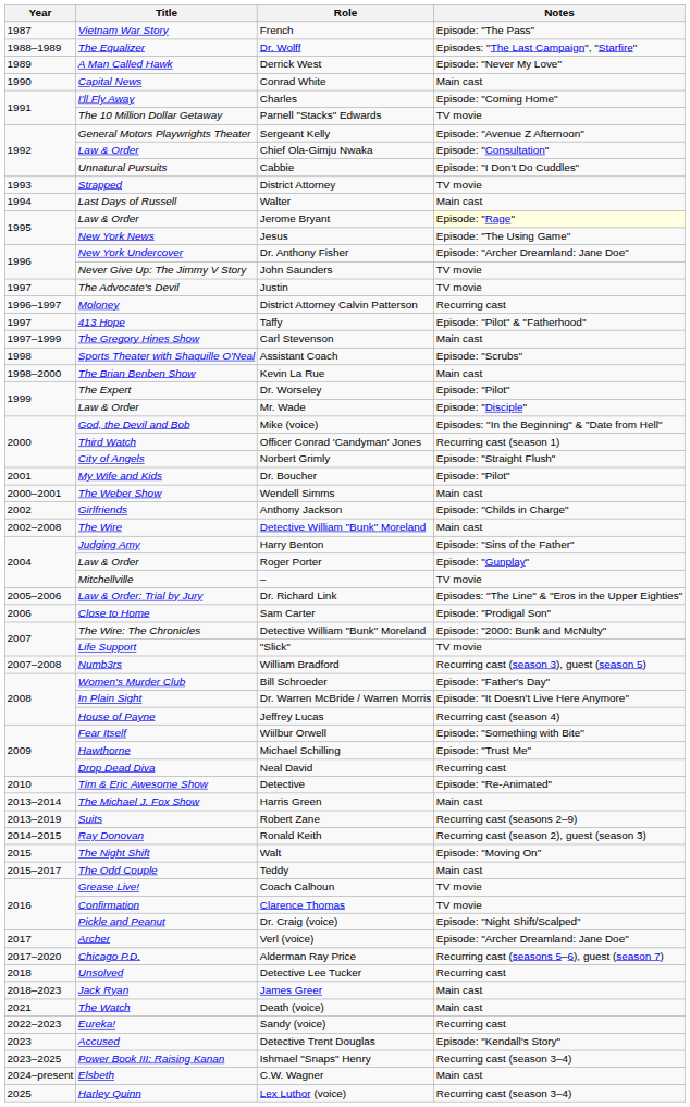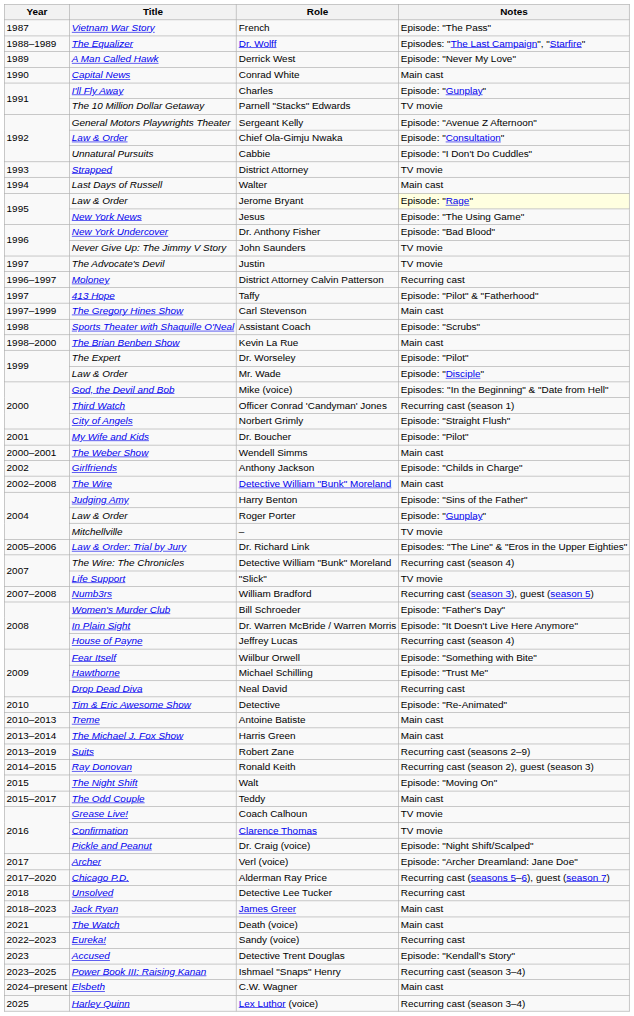 <table class="wikitable sortable">
 <tr>
 <th>Year</th>
 <th>Title</th>
 <th>Role</th>
 <th>Notes</th>
 </tr>
 <tr>
 <td>1987</td>
 <td><em><a href='#'>Vietnam War Story</a></em></td>
 <td>French</td>
 <td>Episode: "The Pass" </td>
 </tr>
 <tr>
 <td>1988–1989</td>
 <td><em><a href='#'>The Equalizer</a></em></td>
 <td><a href='#'>Dr. Wolff</a></td>
 <td>Episodes: "<a href='#'>The Last Campaign</a>", "<a href='#'>Starfire</a>"</td>
 </tr>
 <tr>
 <td>1989</td>
 <td><em><a href='#'>A Man Called Hawk</a></em></td>
 <td>Derrick West</td>
 <td>Episode: "Never My Love"</td>
 </tr>
 <tr>
 <td>1990</td>
 <td><em><a href='#'>Capital News</a></em></td>
 <td>Conrad White</td>
 <td>Main cast</td>
 </tr>
 <tr>
 <td rowspan=2>1991</td>
 <td><em><a href='#'>I'll Fly Away</a></em></td>
 <td>Charles</td>
-<td>Episode: "Coming Home"</td>
+<td>Episode: "<a href='#'>Gunplay</a>"</td>
 </tr>
 <tr>
 <td><em>The 10 Million Dollar Getaway</em></td>
 <td>Parnell "Stacks" Edwards</td>
 <td>TV movie</td>
 </tr>
 <tr>
 <td rowspan=3>1992</td>
 <td><em>General Motors Playwrights Theater</em></td>
 <td>Sergeant Kelly</td>
 <td>Episode: "Avenue Z Afternoon"</td>
 </tr>
 <tr>
 <td><em><a href='#'>Law & Order</a></em></td>
 <td>Chief Ola-Gimju Nwaka</td>
 <td>Episode: "<a href='#'>Consultation</a>"</td>
 </tr>
 <tr>
 <td><em>Unnatural Pursuits</em></td>
 <td>Cabbie</td>
 <td>Episode: "I Don't Do Cuddles"</td>
 </tr>
 <tr>
 <td>1993</td>
 <td><em><a href='#'>Strapped</a></em></td>
 <td>District Attorney</td>
 <td>TV movie</td>
 </tr>
 <tr>
 <td>1994</td>
 <td><em>Last Days of Russell</em></td>
 <td>Walter</td>
 <td>Main cast</td>
 </tr>
 <tr>
 <td rowspan=2>1995</td>
 <td><em>Law & Order</em></td>
 <td>Jerome Bryant</td>
 <td style="background: lightyellow;">Episode: "<a href='#'>Rage</a>"</td>
 </tr>
 <tr>
 <td><em><a href='#'>New York News</a></em></td>
 <td>Jesus</td>
 <td>Episode: "The Using Game"</td>
 </tr>
 <tr>
 <td rowspan=2>1996</td>
 <td><em><a href='#'>New York Undercover</a></em></td>
 <td>Dr. Anthony Fisher</td>
-<td>Episode: "Archer Dreamland: Jane Doe"</td>
+<td>Episode: "Bad Blood"</td>
 </tr>
 <tr>
 <td><em>Never Give Up: The Jimmy V Story</em></td>
 <td>John Saunders</td>
 <td>TV movie</td>
 </tr>
 <tr>
 <td>1997</td>
 <td><em>The Advocate's Devil</em></td>
 <td>Justin</td>
 <td>TV movie</td>
 </tr>
 <tr>
 <td>1996–1997</td>
 <td><em><a href='#'>Moloney</a></em></td>
 <td>District Attorney Calvin Patterson</td>
 <td>Recurring cast</td>
 </tr>
 <tr>
 <td>1997</td>
 <td><em><a href='#'>413 Hope</a></em></td>
 <td>Taffy</td>
 <td>Episode: "Pilot" & "Fatherhood"</td>
 </tr>
 <tr>
 <td>1997–1999</td>
 <td><em><a href='#'>The Gregory Hines Show</a></em></td>
 <td>Carl Stevenson</td>
 <td>Main cast</td>
 </tr>
 <tr>
 <td>1998</td>
 <td><em><a href='#'>Sports Theater with Shaquille O'Neal</a></em></td>
 <td>Assistant Coach</td>
 <td>Episode: "Scrubs"</td>
 </tr>
 <tr>
 <td>1998–2000</td>
 <td><em><a href='#'>The Brian Benben Show</a></em></td>
 <td>Kevin La Rue</td>
 <td>Main cast</td>
 </tr>
 <tr>
 <td rowspan=2>1999</td>
 <td><em>The Expert</em></td>
 <td>Dr. Worseley</td>
 <td>Episode: "Pilot"</td>
 </tr>
 <tr>
 <td><em>Law & Order</em></td>
 <td>Mr. Wade</td>
 <td>Episode: "<a href='#'>Disciple</a>"</td>
 </tr>
 <tr>
 <td rowspan=3>2000</td>
 <td><em><a href='#'>God, the Devil and Bob</a></em></td>
 <td>Mike (voice)</td>
 <td>Episodes: "In the Beginning" & "Date from Hell"</td>
 </tr>
 <tr>
 <td><em><a href='#'>Third Watch</a></em></td>
 <td>Officer Conrad 'Candyman' Jones</td>
 <td>Recurring cast (season 1)</td>
 </tr>
 <tr>
 <td><em><a href='#'>City of Angels</a></em></td>
 <td>Norbert Grimly</td>
 <td>Episode: "Straight Flush"</td>
 </tr>
 <tr>
 <td>2001</td>
 <td><em><a href='#'>My Wife and Kids</a></em></td>
 <td>Dr. Boucher</td>
 <td>Episode: "Pilot"</td>
 </tr>
 <tr>
 <td>2000–2001</td>
 <td><em><a href='#'>The Weber Show</a></em></td>
 <td>Wendell Simms</td>
 <td>Main cast</td>
 </tr>
 <tr>
 <td>2002</td>
 <td><em><a href='#'>Girlfriends</a></em></td>
 <td>Anthony Jackson</td>
 <td>Episode: "Childs in Charge"</td>
 </tr>
 <tr>
 <td>2002–2008</td>
 <td><em><a href='#'>The Wire</a></em></td>
 <td><a href='#'>Detective William "Bunk" Moreland</a></td>
 <td>Main cast</td>
 </tr>
 <tr>
 <td rowspan=3>2004</td>
 <td><em><a href='#'>Judging Amy</a></em></td>
 <td>Harry Benton</td>
 <td>Episode: "Sins of the Father"</td>
 </tr>
 <tr>
 <td><em>Law & Order</em></td>
 <td>Roger Porter</td>
 <td>Episode: "<a href='#'>Gunplay</a>"</td>
 </tr>
 <tr>
 <td><em>Mitchellville</em></td>
 <td>–</td>
 <td>TV movie</td>
 </tr>
 <tr>
 <td>2005–2006</td>
 <td><em><a href='#'>Law & Order: Trial by Jury</a></em></td>
 <td>Dr. Richard Link</td>
 <td>Episodes: "The Line" & "Eros in the Upper Eighties"</td>
 </tr>
 <tr>
-<td>2006</td>
-<td><em><a href='#'>Close to Home</a></em></td>
-<td>Sam Carter</td>
-<td>Episode: "Prodigal Son"</td>
-</tr>
-<tr>
 <td rowspan=2>2007</td>
 <td><em>The Wire: The Chronicles</em></td>
 <td>Detective William "Bunk" Moreland</td>
-<td>Episode: "2000: Bunk and McNulty"</td>
+<td>Recurring cast (season 4)</td>
 </tr>
 <tr>
 <td><em><a href='#'>Life Support</a></em></td>
 <td>"Slick"</td>
 <td>TV movie</td>
 </tr>
 <tr>
 <td>2007–2008</td>
 <td><em><a href='#'>Numb3rs</a></em></td>
 <td>William Bradford</td>
 <td>Recurring cast (<a href='#'>season 3</a>), guest (<a href='#'>season 5</a>)</td>
 </tr>
 <tr>
 <td rowspan=3>2008</td>
 <td><em><a href='#'>Women's Murder Club</a></em></td>
 <td>Bill Schroeder</td>
 <td>Episode: "Father's Day"</td>
 </tr>
 <tr>
 <td><em><a href='#'>In Plain Sight</a></em></td>
 <td>Dr. Warren McBride / Warren Morris</td>
 <td>Episode: "It Doesn't Live Here Anymore"</td>
 </tr>
 <tr>
 <td><em><a href='#'>House of Payne</a></em></td>
 <td>Jeffrey Lucas</td>
 <td>Recurring cast (season 4)</td>
 </tr>
 <tr>
 <td rowspan=3>2009</td>
 <td><em><a href='#'>Fear Itself</a></em></td>
 <td>Wiilbur Orwell</td>
 <td>Episode: "Something with Bite"</td>
 </tr>
 <tr>
 <td><em><a href='#'>Hawthorne</a></em></td>
 <td>Michael Schilling</td>
 <td>Episode: "Trust Me"</td>
 </tr>
 <tr>
 <td><em><a href='#'>Drop Dead Diva</a></em></td>
 <td>Neal David</td>
 <td>Recurring cast</td>
 </tr>
 <tr>
 <td>2010</td>
 <td><em><a href='#'>Tim & Eric Awesome Show</a></em></td>
 <td>Detective</td>
 <td>Episode: "Re-Animated"</td>
+</tr>
+<tr>
+<td>2010–2013</td>
+<td><em><a href='#'>Treme</a></em></td>
+<td>Antoine Batiste</td>
+<td>Main cast</td>
 </tr>
 <tr>
 <td>2013–2014</td>
 <td><em><a href='#'>The Michael J. Fox Show</a></em></td>
 <td>Harris Green</td>
 <td>Main cast</td>
 </tr>
 <tr>
 <td>2013–2019</td>
 <td><em><a href='#'>Suits</a></em></td>
 <td>Robert Zane</td>
 <td>Recurring cast (seasons 2–9)</td>
 </tr>
 <tr>
 <td>2014–2015</td>
 <td><em><a href='#'>Ray Donovan</a></em></td>
 <td>Ronald Keith</td>
 <td>Recurring cast (season 2), guest (season 3)</td>
 </tr>
 <tr>
 <td>2015</td>
 <td><em><a href='#'>The Night Shift</a></em></td>
 <td>Walt</td>
 <td>Episode: "Moving On"</td>
 </tr>
 <tr>
 <td>2015–2017</td>
 <td><em><a href='#'>The Odd Couple</a></em></td>
 <td>Teddy</td>
 <td>Main cast</td>
 </tr>
 <tr>
 <td rowspan=3>2016</td>
 <td><em><a href='#'>Grease Live!</a></em></td>
 <td>Coach Calhoun</td>
 <td>TV movie</td>
 </tr>
 <tr>
 <td><em><a href='#'>Confirmation</a></em></td>
 <td><a href='#'>Clarence Thomas</a></td>
 <td>TV movie</td>
 </tr>
 <tr>
 <td><em><a href='#'>Pickle and Peanut</a></em></td>
 <td>Dr. Craig (voice)</td>
 <td>Episode: "Night Shift/Scalped"</td>
 </tr>
 <tr>
 <td>2017</td>
 <td><em><a href='#'>Archer</a></em></td>
 <td>Verl (voice)</td>
 <td>Episode: "Archer Dreamland: Jane Doe"</td>
 </tr>
 <tr>
 <td>2017–2020</td>
 <td><em><a href='#'>Chicago P.D.</a></em></td>
 <td>Alderman Ray Price</td>
 <td>Recurring cast (<a href='#'>seasons 5</a>–<a href='#'>6</a>), guest (<a href='#'>season 7</a>)</td>
 </tr>
 <tr>
 <td>2018</td>
 <td><em><a href='#'>Unsolved</a></em></td>
 <td>Detective Lee Tucker</td>
 <td>Recurring cast</td>
 </tr>
 <tr>
 <td>2018–2023</td>
 <td><em><a href='#'>Jack Ryan</a></em></td>
 <td><a href='#'>James Greer</a></td>
 <td>Main cast</td>
 </tr>
 <tr>
 <td>2021</td>
 <td><em><a href='#'>The Watch</a></em></td>
 <td>Death (voice)</td>
 <td>Main cast</td>
 </tr>
 <tr>
 <td>2022–2023</td>
 <td><em><a href='#'>Eureka!</a></em></td>
 <td>Sandy (voice)</td>
 <td>Recurring cast</td>
 </tr>
 <tr>
 <td>2023</td>
 <td><em><a href='#'>Accused</a></em></td>
 <td>Detective Trent Douglas</td>
 <td>Episode: "Kendall's Story"</td>
 </tr>
 <tr>
 <td>2023–2025</td>
 <td><em><a href='#'>Power Book III: Raising Kanan</a></em></td>
 <td>Ishmael "Snaps" Henry</td>
 <td>Recurring cast (season 3–4)</td>
 </tr>
 <tr>
 <td>2024–present</td>
 <td><em><a href='#'>Elsbeth</a></em></td>
 <td>C.W. Wagner</td>
 <td>Main cast</td>
 </tr>
 <tr>
 <td>2025</td>
 <td><em><a href='#'>Harley Quinn</a></em></td>
 <td><a href='#'>Lex Luthor</a> (voice)</td>
 <td>Recurring cast (season 3–4)</td>
 </tr>
 </table>
